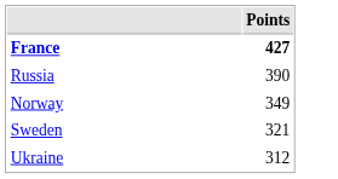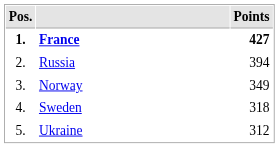 <table cellspacing="1" cellpadding="3" style="border:1px solid #AAAAAA;font-size:90%">
 <tr bgcolor="#E4E4E4">
+<th style="border-bottom:1px solid #AAAAAA" width=10>Pos.</th>
 <th style="border-bottom:1px solid #AAAAAA" width=200></th>
 <th style="border-bottom:1px solid #AAAAAA" width=20>Points</th>
 </tr>
 <tr>
+<td align="center"><strong>1.</strong></td>
 <td> <strong><a href='#'>France</a></strong></td>
 <td align="right"><strong>427</strong></td>
 </tr>
 <tr>
+<td align="center">2.</td>
 <td> <a href='#'>Russia</a></td>
-<td align="right">390</td>
+<td align="right">394</td>
 </tr>
 <tr>
+<td align="center">3.</td>
 <td> <a href='#'>Norway</a></td>
 <td align="right">349</td>
 </tr>
 <tr>
+<td align="center">4.</td>
 <td> <a href='#'>Sweden</a></td>
-<td align="right">321</td>
+<td align="right">318</td>
 </tr>
 <tr>
+<td align="center">5.</td>
 <td> <a href='#'>Ukraine</a></td>
 <td align="right">312</td>
 </tr>
 </table>
